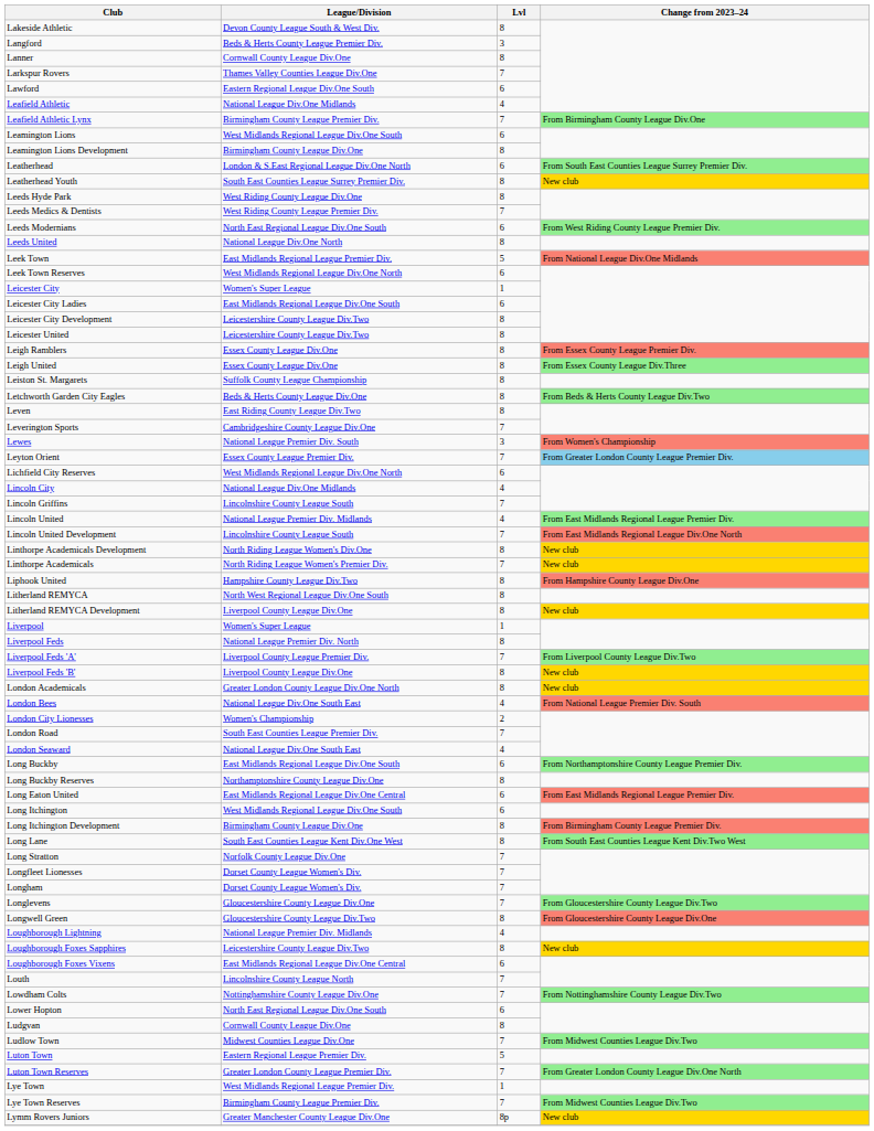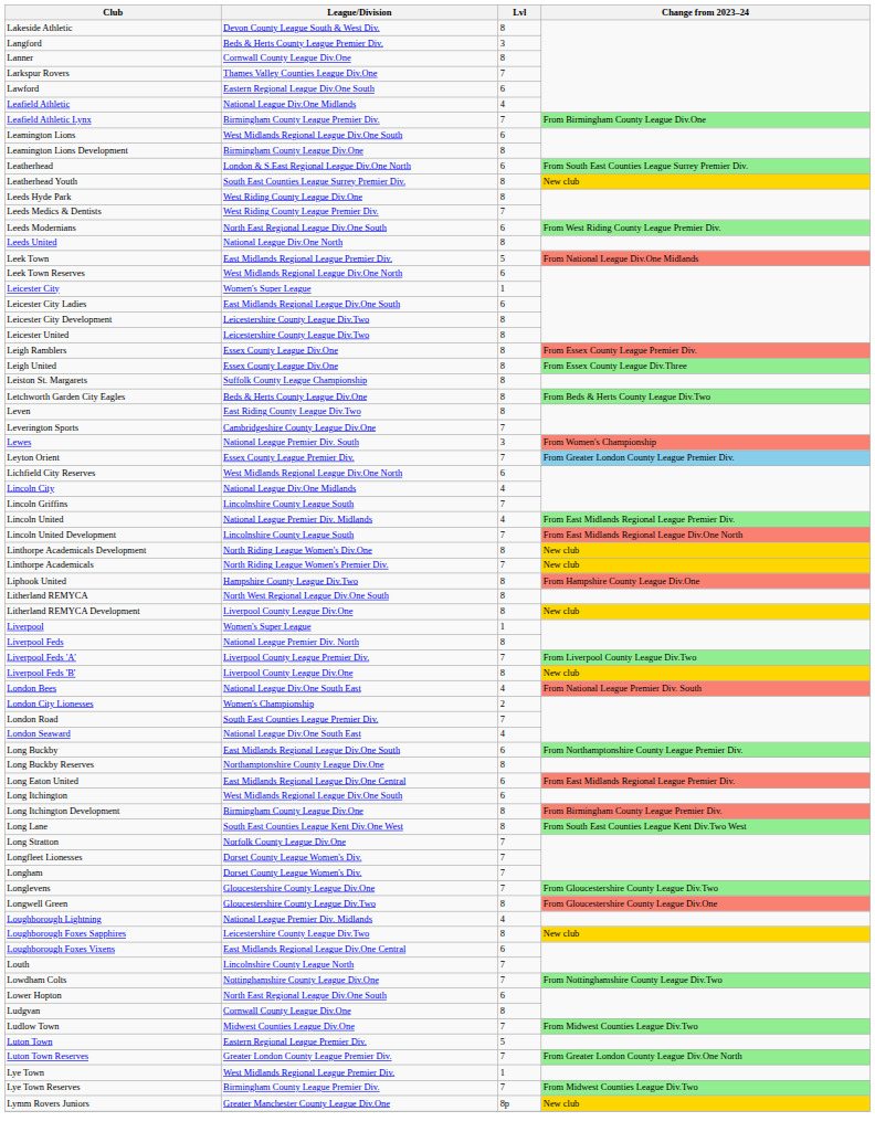 <table class="wikitable sortable" width=100% style="font-size:85%">
 <tr>
 <th width=25%>Club</th>
 <th width=32%>League/Division</th>
 <th width=5%>Lvl</th>
 <th width=38%>Change from 2023–24</th>
 </tr>
 <tr>
 <td>Lakeside Athletic</td>
 <td><a href='#'>Devon County League South & West Div.</a></td>
 <td>8</td>
 </tr>
 <tr>
 <td>Langford</td>
 <td><a href='#'>Beds & Herts County League Premier Div.</a></td>
 <td>3</td>
 </tr>
 <tr>
 <td>Lanner</td>
 <td><a href='#'>Cornwall County League Div.One</a></td>
 <td>8</td>
 </tr>
 <tr>
 <td>Larkspur Rovers</td>
 <td><a href='#'>Thames Valley Counties League Div.One</a></td>
 <td>7</td>
 </tr>
 <tr>
 <td>Lawford</td>
 <td><a href='#'>Eastern Regional League Div.One South</a></td>
 <td>6</td>
 </tr>
 <tr>
 <td><a href='#'>Leafield Athletic</a></td>
 <td><a href='#'>National League Div.One Midlands</a></td>
 <td>4</td>
 </tr>
 <tr>
 <td><a href='#'>Leafield Athletic Lynx</a></td>
 <td><a href='#'>Birmingham County League Premier Div.</a></td>
 <td>7</td>
 <td style="background:lightgreen">From Birmingham County League Div.One</td>
 </tr>
 <tr>
 <td>Leamington Lions</td>
 <td><a href='#'>West Midlands Regional League Div.One South</a></td>
 <td>6</td>
 </tr>
 <tr>
 <td>Leamington Lions Development</td>
 <td><a href='#'>Birmingham County League Div.One</a></td>
 <td>8</td>
 </tr>
 <tr>
 <td>Leatherhead</td>
 <td><a href='#'>London & S.East Regional League Div.One North</a></td>
 <td>6</td>
 <td style="background:lightgreen">From South East Counties League Surrey Premier Div.</td>
 </tr>
 <tr>
 <td>Leatherhead Youth</td>
 <td><a href='#'>South East Counties League Surrey Premier Div.</a></td>
 <td>8</td>
 <td style="background:gold">New club</td>
 </tr>
 <tr>
 <td>Leeds Hyde Park</td>
 <td><a href='#'>West Riding County League Div.One</a></td>
 <td>8</td>
 </tr>
 <tr>
 <td>Leeds Medics & Dentists</td>
 <td><a href='#'>West Riding County League Premier Div.</a></td>
 <td>7</td>
 </tr>
 <tr>
 <td>Leeds Modernians</td>
 <td><a href='#'>North East Regional League Div.One South</a></td>
 <td>6</td>
 <td style="background:lightgreen">From West Riding County League Premier Div.</td>
 </tr>
 <tr>
 <td><a href='#'>Leeds United</a></td>
 <td><a href='#'>National League Div.One North</a></td>
 <td>8</td>
 </tr>
 <tr>
 <td>Leek Town</td>
 <td><a href='#'>East Midlands Regional League Premier Div.</a></td>
 <td>5</td>
 <td style="background:salmon">From National League Div.One Midlands</td>
 </tr>
 <tr>
 <td>Leek Town Reserves</td>
 <td><a href='#'>West Midlands Regional League Div.One North</a></td>
 <td>6</td>
 </tr>
 <tr>
 <td><a href='#'>Leicester City</a></td>
 <td><a href='#'>Women's Super League</a></td>
 <td>1</td>
 </tr>
 <tr>
 <td>Leicester City Ladies</td>
 <td><a href='#'>East Midlands Regional League Div.One South</a></td>
 <td>6</td>
 </tr>
 <tr>
 <td>Leicester City Development</td>
 <td><a href='#'>Leicestershire County League Div.Two</a></td>
 <td>8</td>
 </tr>
 <tr>
 <td>Leicester United</td>
 <td><a href='#'>Leicestershire County League Div.Two</a></td>
 <td>8</td>
 </tr>
 <tr>
 <td>Leigh Ramblers</td>
 <td><a href='#'>Essex County League Div.One</a></td>
 <td>8</td>
 <td style="background:salmon">From Essex County League Premier Div.</td>
 </tr>
 <tr>
 <td>Leigh United</td>
 <td><a href='#'>Essex County League Div.One</a></td>
 <td>8</td>
 <td style="background:lightgreen">From Essex County League Div.Three</td>
 </tr>
 <tr>
 <td>Leiston St. Margarets</td>
 <td><a href='#'>Suffolk County League Championship</a></td>
 <td>8</td>
 </tr>
 <tr>
 <td>Letchworth Garden City Eagles</td>
 <td><a href='#'>Beds & Herts County League Div.One</a></td>
 <td>8</td>
 <td style="background:lightgreen">From Beds & Herts County League Div.Two</td>
 </tr>
 <tr>
 <td>Leven</td>
 <td><a href='#'>East Riding County League Div.Two</a></td>
 <td>8</td>
 </tr>
 <tr>
 <td>Leverington Sports</td>
 <td><a href='#'>Cambridgeshire County League Div.One</a></td>
 <td>7</td>
 </tr>
 <tr>
 <td><a href='#'>Lewes</a></td>
 <td><a href='#'>National League Premier Div. South</a></td>
 <td>3</td>
 <td style="background:salmon">From Women's Championship</td>
 </tr>
 <tr>
 <td>Leyton Orient</td>
 <td><a href='#'>Essex County League Premier Div.</a></td>
 <td>7</td>
 <td style="background:skyblue">From Greater London County League Premier Div.</td>
 </tr>
 <tr>
 <td>Lichfield City Reserves</td>
 <td><a href='#'>West Midlands Regional League Div.One North</a></td>
 <td>6</td>
 </tr>
 <tr>
 <td><a href='#'>Lincoln City</a></td>
 <td><a href='#'>National League Div.One Midlands</a></td>
 <td>4</td>
 </tr>
 <tr>
 <td>Lincoln Griffins</td>
 <td><a href='#'>Lincolnshire County League South</a></td>
 <td>7</td>
 </tr>
 <tr>
 <td>Lincoln United</td>
 <td><a href='#'>National League Premier Div. Midlands</a></td>
 <td>4</td>
 <td style="background:lightgreen">From East Midlands Regional League Premier Div.</td>
 </tr>
 <tr>
 <td>Lincoln United Development</td>
 <td><a href='#'>Lincolnshire County League South</a></td>
 <td>7</td>
 <td style="background:salmon">From East Midlands Regional League Div.One North</td>
 </tr>
 <tr>
 <td>Linthorpe Academicals Development</td>
 <td><a href='#'>North Riding League Women's Div.One</a></td>
 <td>8</td>
 <td style="background:gold">New club</td>
 </tr>
 <tr>
 <td>Linthorpe Academicals</td>
 <td><a href='#'>North Riding League Women's Premier Div.</a></td>
 <td>7</td>
 <td style="background:gold">New club</td>
 </tr>
 <tr>
 <td>Liphook United</td>
 <td><a href='#'>Hampshire County League Div.Two</a></td>
 <td>8</td>
 <td style="background:salmon">From Hampshire County League Div.One</td>
 </tr>
 <tr>
 <td>Litherland REMYCA</td>
 <td><a href='#'>North West Regional League Div.One South</a></td>
 <td>8</td>
 </tr>
 <tr>
 <td>Litherland REMYCA Development</td>
 <td><a href='#'>Liverpool County League Div.One</a></td>
 <td>8</td>
 <td style="background:gold">New club</td>
 </tr>
 <tr>
 <td><a href='#'>Liverpool</a></td>
 <td><a href='#'>Women's Super League</a></td>
 <td>1</td>
 </tr>
 <tr>
 <td><a href='#'>Liverpool Feds</a></td>
 <td><a href='#'>National League Premier Div. North</a></td>
 <td>8</td>
 </tr>
 <tr>
 <td><a href='#'>Liverpool Feds 'A'</a></td>
 <td><a href='#'>Liverpool County League Premier Div.</a></td>
 <td>7</td>
 <td style="background:lightgreen">From Liverpool County League Div.Two</td>
 </tr>
 <tr>
 <td><a href='#'>Liverpool Feds 'B'</a></td>
 <td><a href='#'>Liverpool County League Div.One</a></td>
 <td>8</td>
 <td style="background:gold">New club</td>
 </tr>
 <tr>
-<td>London Academicals</td>
-<td><a href='#'>Greater London County League Div.One North</a></td>
-<td>8</td>
-<td style="background:gold">New club</td>
-</tr>
-<tr>
 <td><a href='#'>London Bees</a></td>
 <td><a href='#'>National League Div.One South East</a></td>
 <td>4</td>
 <td style="background:salmon">From National League Premier Div. South</td>
 </tr>
 <tr>
 <td><a href='#'>London City Lionesses</a></td>
 <td><a href='#'>Women's Championship</a></td>
 <td>2</td>
 </tr>
 <tr>
 <td>London Road</td>
 <td><a href='#'>South East Counties League Premier Div.</a></td>
 <td>7</td>
 </tr>
 <tr>
 <td><a href='#'>London Seaward</a></td>
 <td><a href='#'>National League Div.One South East</a></td>
 <td>4</td>
 </tr>
 <tr>
 <td>Long Buckby</td>
 <td><a href='#'>East Midlands Regional League Div.One South</a></td>
 <td>6</td>
 <td style="background:lightgreen">From Northamptonshire County League Premier Div.</td>
 </tr>
 <tr>
 <td>Long Buckby Reserves</td>
 <td><a href='#'>Northamptonshire County League Div.One</a></td>
 <td>8</td>
 </tr>
 <tr>
 <td>Long Eaton United</td>
 <td><a href='#'>East Midlands Regional League Div.One Central</a></td>
 <td>6</td>
 <td style="background:salmon">From East Midlands Regional League Premier Div.</td>
 </tr>
 <tr>
 <td>Long Itchington</td>
 <td><a href='#'>West Midlands Regional League Div.One South</a></td>
 <td>6</td>
 </tr>
 <tr>
 <td>Long Itchington Development</td>
 <td><a href='#'>Birmingham County League Div.One</a></td>
 <td>8</td>
 <td style="background:salmon">From Birmingham County League Premier Div.</td>
 </tr>
 <tr>
 <td>Long Lane</td>
 <td><a href='#'>South East Counties League Kent Div.One West</a></td>
 <td>8</td>
 <td style="background:lightgreen">From South East Counties League Kent Div.Two West</td>
 </tr>
 <tr>
 <td>Long Stratton</td>
 <td><a href='#'>Norfolk County League Div.One</a></td>
 <td>7</td>
 </tr>
 <tr>
 <td>Longfleet Lionesses</td>
 <td><a href='#'>Dorset County League Women's Div.</a></td>
 <td>7</td>
 </tr>
 <tr>
 <td>Longham</td>
 <td><a href='#'>Dorset County League Women's Div.</a></td>
 <td>7</td>
 </tr>
 <tr>
 <td>Longlevens</td>
 <td><a href='#'>Gloucestershire County League Div.One</a></td>
 <td>7</td>
 <td style="background:lightgreen">From Gloucestershire County League Div.Two</td>
 </tr>
 <tr>
 <td>Longwell Green</td>
 <td><a href='#'>Gloucestershire County League Div.Two</a></td>
 <td>8</td>
 <td style="background:salmon">From Gloucestershire County League Div.One</td>
 </tr>
 <tr>
 <td><a href='#'>Loughborough Lightning</a></td>
 <td><a href='#'>National League Premier Div. Midlands</a></td>
 <td>4</td>
 </tr>
 <tr>
 <td><a href='#'>Loughborough Foxes Sapphires</a></td>
 <td><a href='#'>Leicestershire County League Div.Two</a></td>
 <td>8</td>
 <td style="background:gold">New club</td>
 </tr>
 <tr>
 <td><a href='#'>Loughborough Foxes Vixens</a></td>
 <td><a href='#'>East Midlands Regional League Div.One Central</a></td>
 <td>6</td>
 </tr>
 <tr>
 <td>Louth</td>
 <td><a href='#'>Lincolnshire County League North</a></td>
 <td>7</td>
 </tr>
 <tr>
 <td>Lowdham Colts</td>
 <td><a href='#'>Nottinghamshire County League Div.One</a></td>
 <td>7</td>
 <td style="background:lightgreen">From Nottinghamshire County League Div.Two</td>
 </tr>
 <tr>
 <td>Lower Hopton</td>
 <td><a href='#'>North East Regional League Div.One South</a></td>
 <td>6</td>
 </tr>
 <tr>
 <td>Ludgvan</td>
 <td><a href='#'>Cornwall County League Div.One</a></td>
 <td>8</td>
 </tr>
 <tr>
 <td>Ludlow Town</td>
 <td><a href='#'>Midwest Counties League Div.One</a></td>
 <td>7</td>
 <td style="background:lightgreen">From Midwest Counties League Div.Two</td>
 </tr>
 <tr>
 <td><a href='#'>Luton Town</a></td>
 <td><a href='#'>Eastern Regional League Premier Div.</a></td>
 <td>5</td>
 </tr>
 <tr>
 <td><a href='#'>Luton Town Reserves</a></td>
 <td><a href='#'>Greater London County League Premier Div.</a></td>
 <td>7</td>
 <td style="background:lightgreen">From Greater London County League Div.One North</td>
 </tr>
 <tr>
 <td>Lye Town</td>
 <td><a href='#'>West Midlands Regional League Premier Div.</a></td>
 <td>1</td>
 </tr>
 <tr>
 <td>Lye Town Reserves</td>
 <td><a href='#'>Birmingham County League Premier Div.</a></td>
 <td>7</td>
 <td style="background:lightgreen">From Midwest Counties League Div.Two</td>
 </tr>
 <tr>
 <td>Lymm Rovers Juniors</td>
 <td><a href='#'>Greater Manchester County League Div.One</a></td>
 <td>8p</td>
 <td style="background:gold">New club</td>
 </tr>
 <tr>
 </tr>
 </table>
